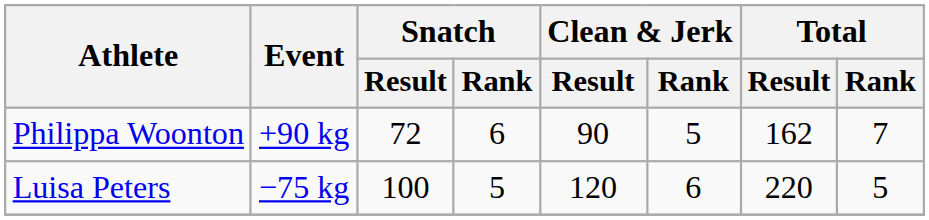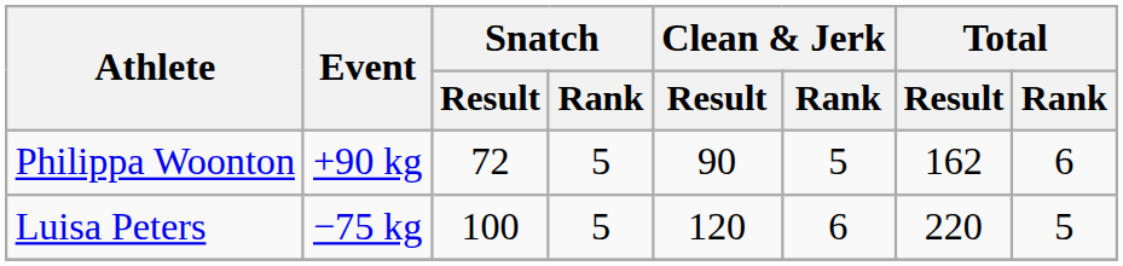 <table class=wikitable style=font-size:90%;text-align:center>
 <tr>
 <th rowspan=2>Athlete</th>
 <th rowspan=2>Event</th>
 <th colspan=2>Snatch</th>
 <th colspan=2>Clean & Jerk</th>
 <th colspan=2>Total</th>
 </tr>
 <tr style=font-size:95%>
 <th>Result</th>
 <th>Rank</th>
 <th>Result</th>
 <th>Rank</th>
 <th>Result</th>
 <th>Rank</th>
 </tr>
 <tr>
 <td align=left><a href='#'>Philippa Woonton</a></td>
 <td align=left><a href='#'>+90 kg</a></td>
 <td>72</td>
-<td>6</td>
+<td>5</td>
 <td>90</td>
 <td>5</td>
 <td>162</td>
-<td>7</td>
+<td>6</td>
 </tr>
 <tr>
 <td align=left><a href='#'>Luisa Peters</a></td>
 <td align=left><a href='#'>−75 kg</a></td>
 <td>100</td>
 <td>5</td>
 <td>120</td>
 <td>6</td>
 <td>220</td>
 <td>5</td>
 </tr>
 <tr>
 </tr>
 </table>
